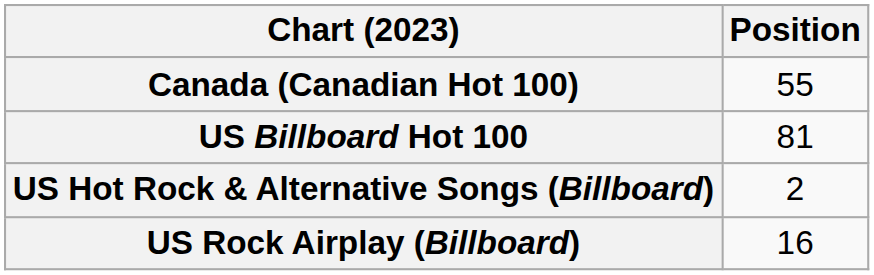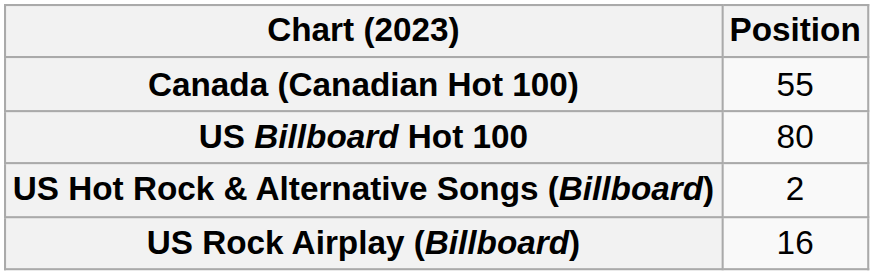 <table class="wikitable sortable plainrowheaders" style="text-align:center">
 <tr>
 <th scope="col">Chart (2023)</th>
 <th scope="col">Position</th>
 </tr>
 <tr>
 <th scope="row">Canada (Canadian Hot 100)</th>
 <td>55</td>
 </tr>
 <tr>
 <th scope="row">US <em>Billboard</em> Hot 100</th>
-<td>81</td>
+<td>80</td>
 </tr>
 <tr>
 <th scope="row">US Hot Rock & Alternative Songs (<em>Billboard</em>)</th>
 <td>2</td>
 </tr>
 <tr>
 <th scope="row">US Rock Airplay (<em>Billboard</em>)</th>
 <td>16</td>
 </tr>
 </table>
